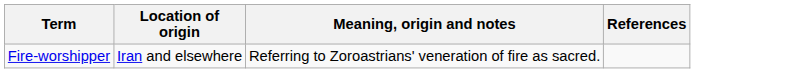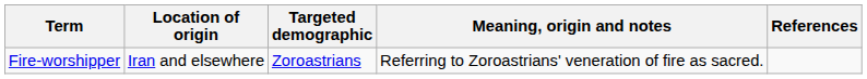 <table class="wikitable">
 <tr>
 <th>Term</th>
 <th>Location of<br>origin</th>
+<th>Targeted<br>demographic</th>
 <th>Meaning, origin and notes</th>
 <th>References</th>
 </tr>
 <tr>
 <td><a href='#'>Fire-worshipper</a></td>
 <td><a href='#'>Iran</a> and elsewhere</td>
+<td><a href='#'>Zoroastrians</a></td>
 <td>Referring to Zoroastrians' veneration of fire as sacred.</td>
 <td></td>
 </tr>
 </table>
